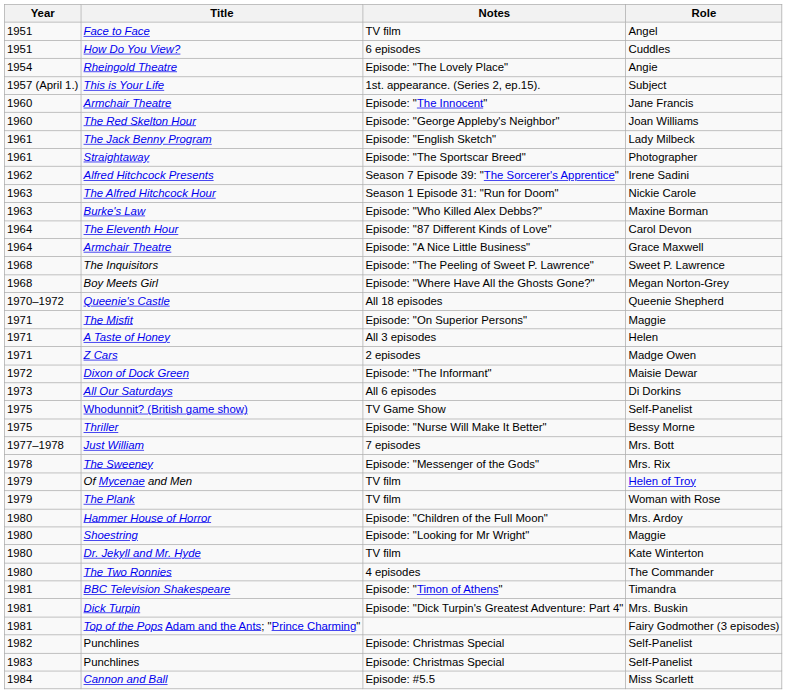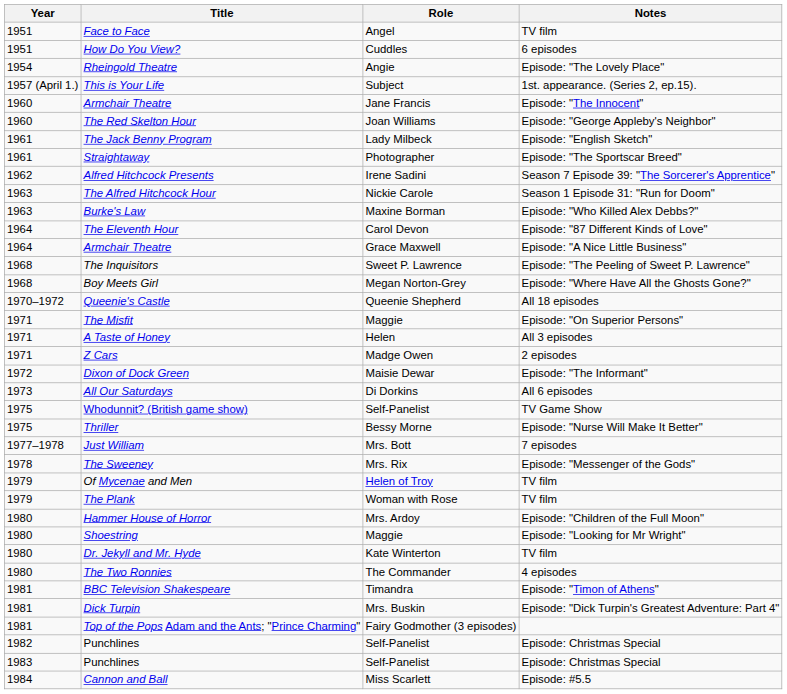 <table class="wikitable">
 <tr>
 <th>Year</th>
 <th>Title</th>
+<th>Role</th>
 <th>Notes</th>
-<th>Role</th>
 </tr>
 <tr>
 <td>1951</td>
 <td><em><a href='#'>Face to Face</a></em></td>
+<td>Angel</td>
 <td>TV film</td>
-<td>Angel</td>
 </tr>
 <tr>
 <td>1951</td>
 <td><em><a href='#'>How Do You View?</a></em></td>
+<td>Cuddles</td>
 <td>6 episodes</td>
-<td>Cuddles</td>
 </tr>
 <tr>
 <td>1954</td>
 <td><em><a href='#'>Rheingold Theatre</a></em></td>
+<td>Angie</td>
 <td>Episode: "The Lovely Place"</td>
-<td>Angie</td>
 </tr>
 <tr>
 <td>1957 (April 1.)</td>
 <td><em><a href='#'>This is Your Life</a></em></td>
+<td>Subject</td>
 <td>1st. appearance. (Series 2, ep.15).</td>
-<td>Subject</td>
 </tr>
 <tr>
 <td>1960</td>
 <td><em><a href='#'>Armchair Theatre</a></em></td>
+<td>Jane Francis</td>
 <td>Episode: "<a href='#'>The Innocent</a>"</td>
-<td>Jane Francis</td>
 </tr>
 <tr>
 <td>1960</td>
 <td><em><a href='#'>The Red Skelton Hour</a></em></td>
+<td>Joan Williams</td>
 <td>Episode: "George Appleby's Neighbor"</td>
-<td>Joan Williams</td>
 </tr>
 <tr>
 <td>1961</td>
 <td><em><a href='#'>The Jack Benny Program</a></em></td>
+<td>Lady Milbeck</td>
 <td>Episode: "English Sketch"</td>
-<td>Lady Milbeck</td>
 </tr>
 <tr>
 <td>1961</td>
 <td><em><a href='#'>Straightaway</a></em></td>
+<td>Photographer</td>
 <td>Episode: "The Sportscar Breed"</td>
-<td>Photographer</td>
 </tr>
 <tr>
 <td>1962</td>
 <td><em><a href='#'>Alfred Hitchcock Presents</a></em></td>
+<td>Irene Sadini</td>
 <td>Season 7 Episode 39: "<a href='#'>The Sorcerer's Apprentice</a>"</td>
-<td>Irene Sadini</td>
 </tr>
 <tr>
 <td>1963</td>
 <td><em><a href='#'>The Alfred Hitchcock Hour</a></em></td>
+<td>Nickie Carole</td>
 <td>Season 1 Episode 31: "Run for Doom"</td>
-<td>Nickie Carole</td>
 </tr>
 <tr>
 <td>1963</td>
 <td><em><a href='#'>Burke's Law</a></em></td>
+<td>Maxine Borman</td>
 <td>Episode: "Who Killed Alex Debbs?"</td>
-<td>Maxine Borman</td>
 </tr>
 <tr>
 <td>1964</td>
 <td><em><a href='#'>The Eleventh Hour</a></em></td>
+<td>Carol Devon</td>
 <td>Episode: "87 Different Kinds of Love"</td>
-<td>Carol Devon</td>
 </tr>
 <tr>
 <td>1964</td>
 <td><em><a href='#'>Armchair Theatre</a></em></td>
+<td>Grace Maxwell</td>
 <td>Episode: "A Nice Little Business"</td>
-<td>Grace Maxwell</td>
 </tr>
 <tr>
 <td>1968</td>
 <td><em>The Inquisitors</em></td>
+<td>Sweet P. Lawrence</td>
 <td>Episode: "The Peeling of Sweet P. Lawrence"</td>
-<td>Sweet P. Lawrence</td>
 </tr>
 <tr>
 <td>1968</td>
 <td><em>Boy Meets Girl</em></td>
+<td>Megan Norton-Grey</td>
 <td>Episode: "Where Have All the Ghosts Gone?"</td>
-<td>Megan Norton-Grey</td>
 </tr>
 <tr>
 <td>1970–1972</td>
 <td><em><a href='#'>Queenie's Castle</a></em></td>
+<td>Queenie Shepherd</td>
 <td>All 18 episodes</td>
-<td>Queenie Shepherd</td>
 </tr>
 <tr>
 <td>1971</td>
 <td><em><a href='#'>The Misfit</a></em></td>
+<td>Maggie</td>
 <td>Episode: "On Superior Persons"</td>
-<td>Maggie</td>
 </tr>
 <tr>
 <td>1971</td>
 <td><em><a href='#'>A Taste of Honey</a></em></td>
+<td>Helen</td>
 <td>All 3 episodes</td>
-<td>Helen</td>
 </tr>
 <tr>
 <td>1971</td>
 <td><em><a href='#'>Z Cars</a></em></td>
+<td>Madge Owen</td>
 <td>2 episodes</td>
-<td>Madge Owen</td>
 </tr>
 <tr>
 <td>1972</td>
 <td><em><a href='#'>Dixon of Dock Green</a></em></td>
+<td>Maisie Dewar</td>
 <td>Episode: "The Informant"</td>
-<td>Maisie Dewar</td>
 </tr>
 <tr>
 <td>1973</td>
 <td><em><a href='#'>All Our Saturdays</a></em></td>
+<td>Di Dorkins</td>
 <td>All 6 episodes</td>
-<td>Di Dorkins</td>
 </tr>
 <tr>
 <td>1975</td>
 <td><a href='#'>Whodunnit? (British game show)</a></td>
+<td>Self-Panelist</td>
 <td>TV Game Show</td>
-<td>Self-Panelist</td>
 </tr>
 <tr>
 <td>1975</td>
 <td><em><a href='#'>Thriller</a></em></td>
+<td>Bessy Morne</td>
 <td>Episode: "Nurse Will Make It Better"</td>
-<td>Bessy Morne</td>
 </tr>
 <tr>
 <td>1977–1978</td>
 <td><em><a href='#'>Just William</a></em></td>
+<td>Mrs. Bott</td>
 <td>7 episodes</td>
-<td>Mrs. Bott</td>
 </tr>
 <tr>
 <td>1978</td>
 <td><em><a href='#'>The Sweeney</a></em></td>
+<td>Mrs. Rix</td>
 <td>Episode: "Messenger of the Gods"</td>
-<td>Mrs. Rix</td>
 </tr>
 <tr>
 <td>1979</td>
 <td><em>Of <a href='#'>Mycenae</a> and Men</em></td>
+<td><a href='#'>Helen of Troy</a></td>
 <td>TV film</td>
-<td><a href='#'>Helen of Troy</a></td>
 </tr>
 <tr>
 <td>1979</td>
 <td><em><a href='#'>The Plank</a></em></td>
+<td>Woman with Rose</td>
 <td>TV film</td>
-<td>Woman with Rose</td>
 </tr>
 <tr>
 <td>1980</td>
 <td><em><a href='#'>Hammer House of Horror</a></em></td>
+<td>Mrs. Ardoy</td>
 <td>Episode: "Children of the Full Moon"</td>
-<td>Mrs. Ardoy</td>
 </tr>
 <tr>
 <td>1980</td>
 <td><em><a href='#'>Shoestring</a></em></td>
+<td>Maggie</td>
 <td>Episode: "Looking for Mr Wright"</td>
-<td>Maggie</td>
 </tr>
 <tr>
 <td>1980</td>
 <td><em><a href='#'>Dr. Jekyll and Mr. Hyde</a></em></td>
+<td>Kate Winterton</td>
 <td>TV film</td>
-<td>Kate Winterton</td>
 </tr>
 <tr>
 <td>1980</td>
 <td><em><a href='#'>The Two Ronnies</a></em></td>
+<td>The Commander</td>
 <td>4 episodes</td>
-<td>The Commander</td>
 </tr>
 <tr>
 <td>1981</td>
 <td><em><a href='#'>BBC Television Shakespeare</a></em></td>
+<td>Timandra</td>
 <td>Episode: "<a href='#'>Timon of Athens</a>"</td>
-<td>Timandra</td>
 </tr>
 <tr>
 <td>1981</td>
 <td><em><a href='#'>Dick Turpin</a></em></td>
+<td>Mrs. Buskin</td>
 <td>Episode: "Dick Turpin's Greatest Adventure: Part 4"</td>
-<td>Mrs. Buskin</td>
 </tr>
 <tr>
 <td>1981</td>
 <td><em><a href='#'>Top of the Pops</a></em> <a href='#'>Adam and the Ants</a>; "<a href='#'>Prince Charming</a>"</td>
+<td>Fairy Godmother (3 episodes)</td>
 <td></td>
-<td>Fairy Godmother (3 episodes)</td>
 </tr>
 <tr>
 <td>1982</td>
 <td>Punchlines</td>
+<td>Self-Panelist</td>
 <td>Episode: Christmas Special</td>
-<td>Self-Panelist</td>
 </tr>
 <tr>
 <td>1983</td>
 <td>Punchlines</td>
+<td>Self-Panelist</td>
 <td>Episode: Christmas Special</td>
-<td>Self-Panelist</td>
 </tr>
 <tr>
 <td>1984</td>
 <td><em><a href='#'>Cannon and Ball</a></em></td>
+<td>Miss Scarlett</td>
 <td>Episode: #5.5</td>
-<td>Miss Scarlett</td>
 </tr>
 </table>
